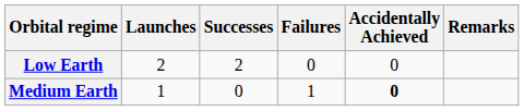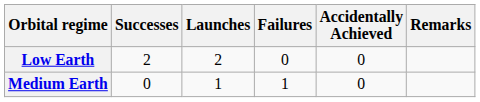 <table class="wikitable sortable" style="text-align:center;">
 <tr>
 <th scope=col>Orbital regime</th>
+<th scope=col>Successes</th>
 <th scope=col>Launches</th>
-<th scope=col>Successes</th>
 <th scope=col>Failures</th>
 <th scope=col>Accidentally<br>Achieved</th>
 <th scope=col>Remarks</th>
 </tr>
 <tr>
 <th scope=row><a href='#'>Low Earth</a></th>
 <td>2</td>
 <td>2</td>
 <td>0</td>
 <td>0</td>
 <td></td>
 </tr>
 <tr>
 <th scope=row><a href='#'>Medium Earth</a></th>
+<td>0</td>
+<td>1</td>
 <td>1</td>
 <td>0</td>
-<td>1</td>
-<td><strong>0</strong></td>
 <td></td>
 </tr>
 </table>
